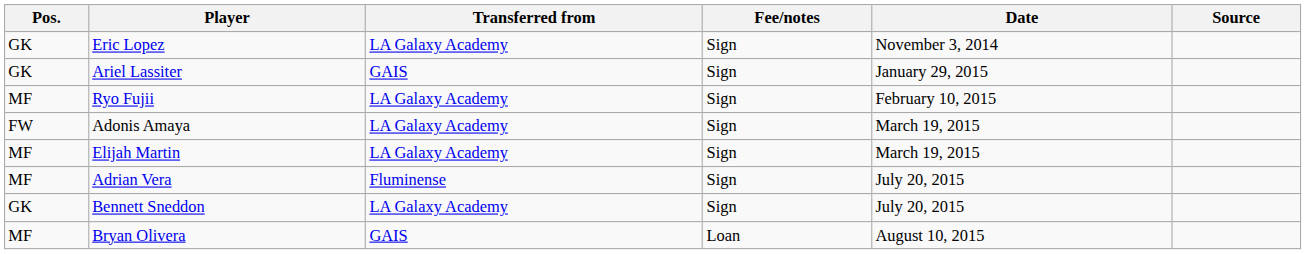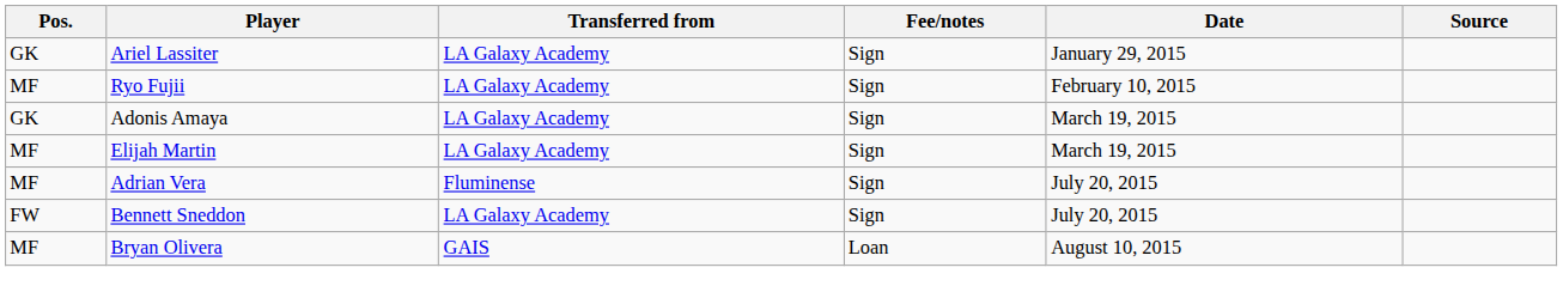 <table class="wikitable sortable" style="width:95%; text-align:center; font-size:95%; text-align:left;">
 <tr>
 <th>Pos.</th>
 <th>Player</th>
 <th>Transferred from</th>
 <th>Fee/notes</th>
 <th>Date</th>
 <th>Source</th>
 </tr>
 <tr>
 <td>GK</td>
-<td> <a href='#'>Eric Lopez</a></td>
+<td> <a href='#'>Ariel Lassiter</a></td>
 <td> <a href='#'>LA Galaxy Academy</a></td>
-<td>Sign</td>
-<td>November 3, 2014</td>
-<td align=center></td>
-</tr>
-<tr>
-<td>GK</td>
-<td> <a href='#'>Ariel Lassiter</a></td>
-<td> <a href='#'>GAIS</a></td>
 <td>Sign</td>
 <td>January 29, 2015</td>
 <td align=center></td>
 </tr>
 <tr>
 <td>MF</td>
 <td> <a href='#'>Ryo Fujii</a></td>
 <td> <a href='#'>LA Galaxy Academy</a></td>
 <td>Sign</td>
 <td>February 10, 2015</td>
 <td align=center></td>
 </tr>
 <tr>
-<td>FW</td>
+<td>GK</td>
 <td> Adonis Amaya</td>
 <td> <a href='#'>LA Galaxy Academy</a></td>
 <td>Sign</td>
 <td>March 19, 2015</td>
 <td align=center></td>
 </tr>
 <tr>
 <td>MF</td>
 <td> <a href='#'>Elijah Martin</a></td>
 <td> <a href='#'>LA Galaxy Academy</a></td>
 <td>Sign</td>
 <td>March 19, 2015</td>
 <td align=center></td>
 </tr>
 <tr>
 <td>MF</td>
 <td> <a href='#'>Adrian Vera</a></td>
 <td> <a href='#'>Fluminense</a></td>
 <td>Sign</td>
 <td>July 20, 2015</td>
 <td align=center></td>
 </tr>
 <tr>
-<td>GK</td>
+<td>FW</td>
 <td> <a href='#'>Bennett Sneddon</a></td>
 <td> <a href='#'>LA Galaxy Academy</a></td>
 <td>Sign</td>
 <td>July 20, 2015</td>
 <td align=center></td>
 </tr>
 <tr>
 <td>MF</td>
 <td> <a href='#'>Bryan Olivera</a></td>
 <td> <a href='#'>GAIS</a></td>
 <td>Loan</td>
 <td>August 10, 2015</td>
 <td align=center></td>
 </tr>
 </table>
